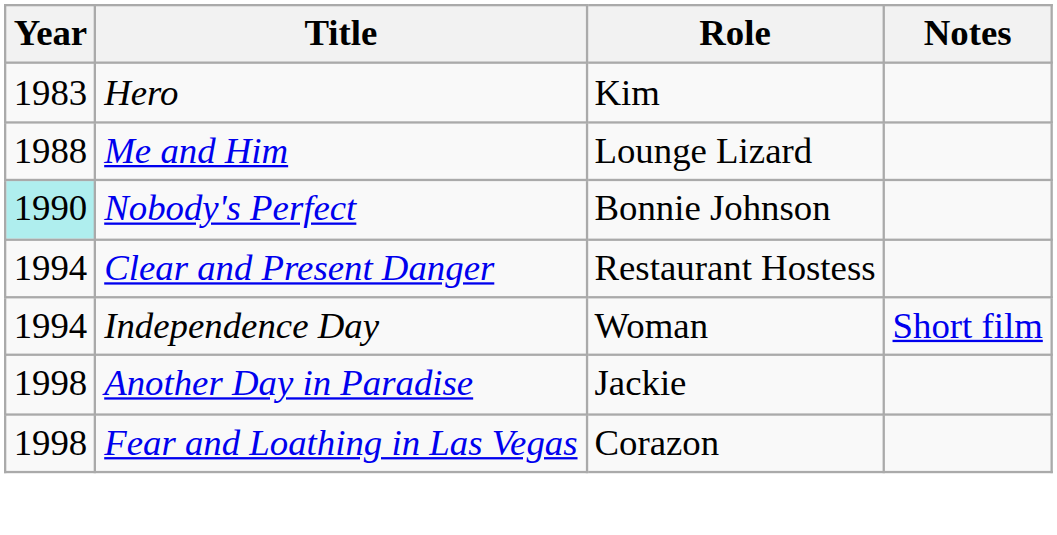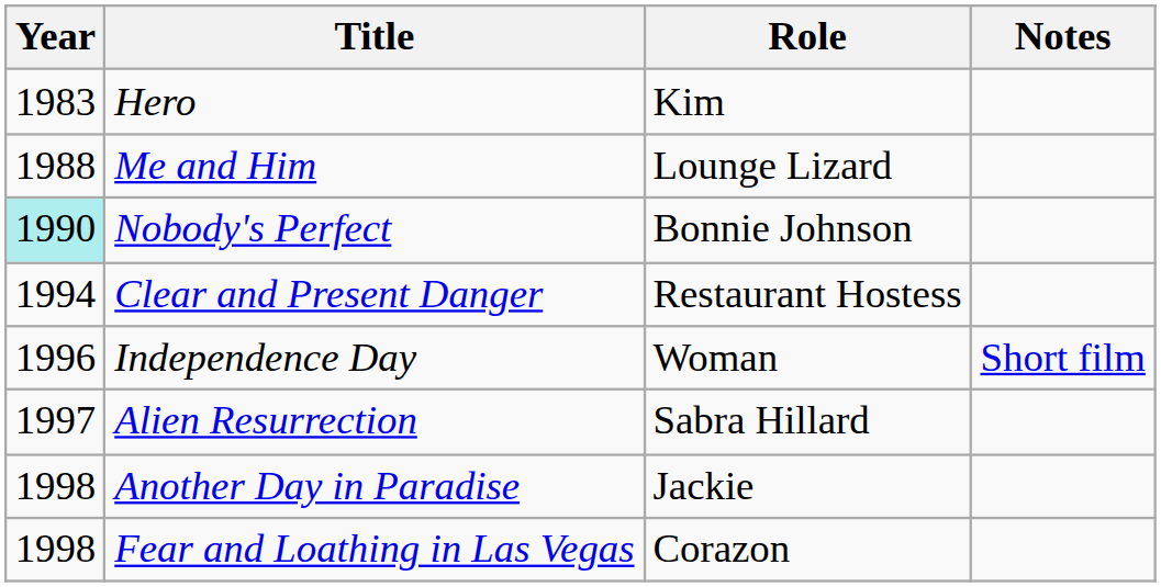 <table class="wikitable">
 <tr>
 <th>Year</th>
 <th>Title</th>
 <th>Role</th>
 <th>Notes</th>
 </tr>
 <tr>
 <td>1983</td>
 <td><em>Hero</em></td>
 <td>Kim</td>
 <td></td>
 </tr>
 <tr>
 <td>1988</td>
 <td><em><a href='#'>Me and Him</a></em></td>
 <td>Lounge Lizard</td>
 <td></td>
 </tr>
 <tr>
 <td style="background: paleturquoise;">1990</td>
 <td><em><a href='#'>Nobody's Perfect</a></em></td>
 <td>Bonnie Johnson</td>
 <td></td>
 </tr>
 <tr>
 <td>1994</td>
 <td><em><a href='#'>Clear and Present Danger</a></em></td>
 <td>Restaurant Hostess</td>
 <td></td>
 </tr>
 <tr>
-<td>1994</td>
+<td>1996</td>
 <td><em>Independence Day</em></td>
 <td>Woman</td>
 <td><a href='#'>Short film</a></td>
+</tr>
+<tr>
+<td>1997</td>
+<td><em><a href='#'>Alien Resurrection</a></em></td>
+<td>Sabra Hillard</td>
+<td></td>
 </tr>
 <tr>
 <td>1998</td>
 <td><em><a href='#'>Another Day in Paradise</a></em></td>
 <td>Jackie</td>
 <td></td>
 </tr>
 <tr>
 <td>1998</td>
 <td><em><a href='#'>Fear and Loathing in Las Vegas</a></em></td>
 <td>Corazon</td>
 <td></td>
 </tr>
 </table>
